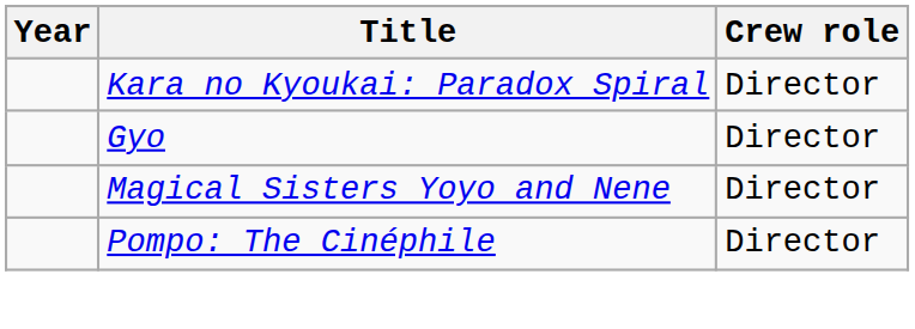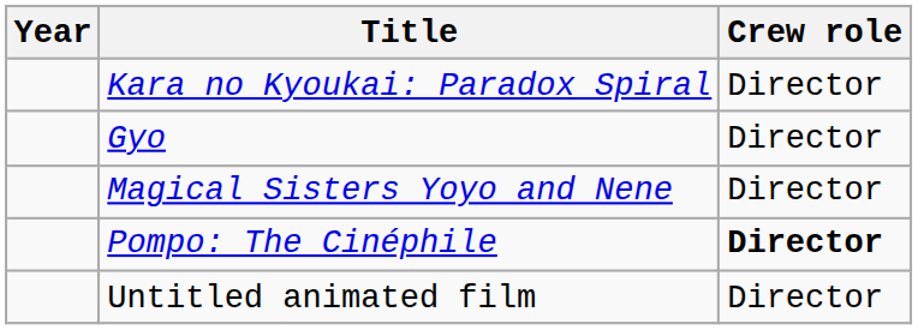 <table class="wikitable sortable">
 <tr>
 <th>Year</th>
 <th>Title</th>
 <th>Crew role</th>
 </tr>
 <tr>
 <td></td>
 <td><em><a href='#'>Kara no Kyoukai: Paradox Spiral</a></em></td>
 <td>Director</td>
 </tr>
 <tr>
 <td></td>
 <td><em><a href='#'>Gyo</a></em></td>
 <td>Director</td>
 </tr>
 <tr>
 <td></td>
 <td><em><a href='#'>Magical Sisters Yoyo and Nene</a></em></td>
 <td>Director</td>
 </tr>
 <tr>
 <td></td>
 <td><em><a href='#'>Pompo: The Cinéphile</a></em></td>
+<td><strong>Director</strong></td>
+</tr>
+<tr>
+<td></td>
+<td>Untitled animated film</td>
 <td>Director</td>
 </tr>
 </table>
